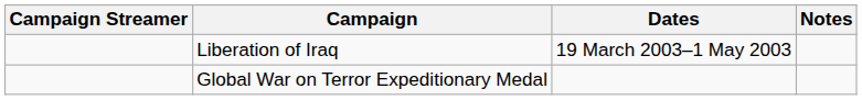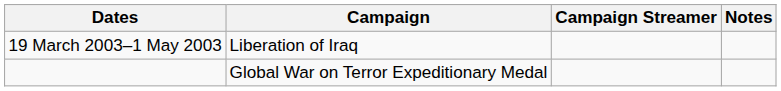 <table class="wikitable">
 <tr style="background:#efefef;">
+<th>Dates</th>
+<th>Campaign</th>
 <th>Campaign Streamer</th>
-<th>Campaign</th>
-<th>Dates</th>
 <th>Notes</th>
 </tr>
 <tr>
+<td>19 March 2003–1 May 2003</td>
+<td>Liberation of Iraq</td>
 <td></td>
-<td>Liberation of Iraq</td>
-<td>19 March 2003–1 May 2003</td>
 <td></td>
 </tr>
 <tr>
 <td></td>
 <td>Global War on Terror Expeditionary Medal</td>
 <td></td>
 <td></td>
 </tr>
 </table>
